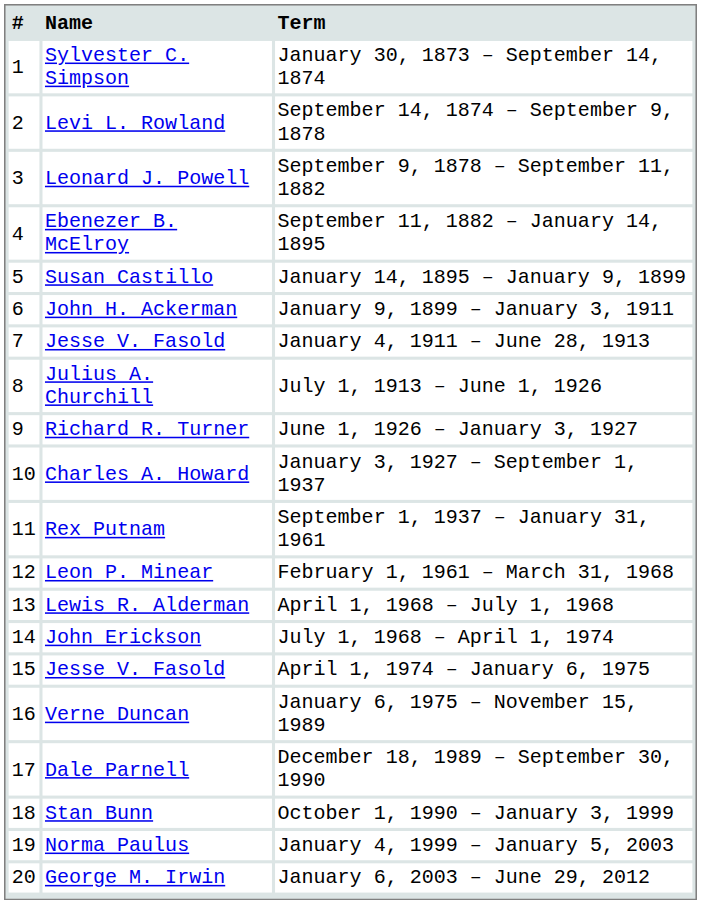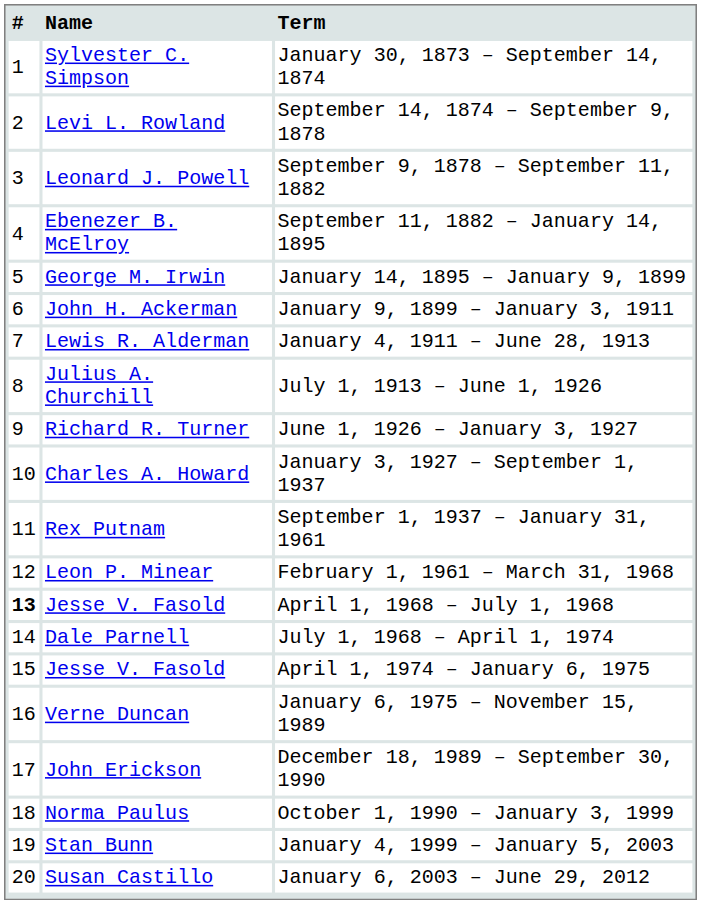 <table style="text-align:left;border-style:solid;border-width:1px;border-color:#808080;background-color:#DCE5E5" cellspacing="2" cellpadding="2"  width="450px">
 <tr>
 <th>#</th>
 <th>Name</th>
 <th>Term</th>
 </tr>
 <tr bgcolor=#FFFFFF>
 <td>1</td>
 <td><a href='#'>Sylvester C. Simpson</a></td>
 <td>January 30, 1873 – September 14, 1874</td>
 </tr>
 <tr bgcolor=#FFFFFF>
 <td>2</td>
 <td><a href='#'>Levi L. Rowland</a></td>
 <td>September 14, 1874 – September 9, 1878</td>
 </tr>
 <tr bgcolor=#FFFFFF>
 <td>3</td>
 <td><a href='#'>Leonard J. Powell</a></td>
 <td>September 9, 1878 – September 11, 1882</td>
 </tr>
 <tr bgcolor=#FFFFFF>
 <td>4</td>
 <td><a href='#'>Ebenezer B. McElroy</a></td>
 <td>September 11, 1882 – January 14, 1895</td>
 </tr>
 <tr bgcolor=#FFFFFF>
 <td>5</td>
-<td><a href='#'>Susan Castillo</a></td>
+<td><a href='#'>George M. Irwin</a></td>
 <td>January 14, 1895 – January 9, 1899</td>
 </tr>
 <tr bgcolor=#FFFFFF>
 <td>6</td>
 <td><a href='#'>John H. Ackerman</a></td>
 <td>January 9, 1899 – January 3, 1911</td>
 </tr>
 <tr bgcolor=#FFFFFF>
 <td>7</td>
-<td><a href='#'>Jesse V. Fasold</a></td>
+<td><a href='#'>Lewis R. Alderman</a></td>
 <td>January 4, 1911 – June 28, 1913</td>
 </tr>
 <tr bgcolor=#FFFFFF>
 <td>8</td>
 <td><a href='#'>Julius A. Churchill</a></td>
 <td>July 1, 1913 – June 1, 1926</td>
 </tr>
 <tr bgcolor=#FFFFFF>
 <td>9</td>
 <td><a href='#'>Richard R. Turner</a></td>
 <td>June 1, 1926 – January 3, 1927</td>
 </tr>
 <tr bgcolor=#FFFFFF>
 <td>10</td>
 <td><a href='#'>Charles A. Howard</a></td>
 <td>January 3, 1927 – September 1, 1937</td>
 </tr>
 <tr bgcolor=#FFFFFF>
 <td>11</td>
 <td><a href='#'>Rex Putnam</a></td>
 <td>September 1, 1937 – January 31, 1961</td>
 </tr>
 <tr bgcolor=#FFFFFF>
 <td>12</td>
 <td><a href='#'>Leon P. Minear</a></td>
 <td>February 1, 1961 – March 31, 1968</td>
 </tr>
 <tr bgcolor=#FFFFFF>
-<td>13</td>
-<td><a href='#'>Lewis R. Alderman</a></td>
+<td><strong>13</strong></td>
+<td><a href='#'>Jesse V. Fasold</a></td>
 <td>April 1, 1968 – July 1, 1968</td>
 </tr>
 <tr bgcolor=#FFFFFF>
 <td>14</td>
-<td><a href='#'>John Erickson</a></td>
+<td><a href='#'>Dale Parnell</a></td>
 <td>July 1, 1968 – April 1, 1974</td>
 </tr>
 <tr bgcolor=#FFFFFF>
 <td>15</td>
 <td><a href='#'>Jesse V. Fasold</a></td>
 <td>April 1, 1974 – January 6, 1975</td>
 </tr>
 <tr bgcolor=#FFFFFF>
 <td>16</td>
 <td><a href='#'>Verne Duncan</a></td>
 <td>January 6, 1975 – November 15, 1989</td>
 </tr>
 <tr bgcolor=#FFFFFF>
 <td>17</td>
-<td><a href='#'>Dale Parnell</a></td>
+<td><a href='#'>John Erickson</a></td>
 <td>December 18, 1989 – September 30, 1990</td>
 </tr>
 <tr bgcolor=#FFFFFF>
 <td>18</td>
-<td><a href='#'>Stan Bunn</a></td>
+<td><a href='#'>Norma Paulus</a></td>
 <td>October 1, 1990 – January 3, 1999</td>
 </tr>
 <tr bgcolor=#FFFFFF>
 <td>19</td>
-<td><a href='#'>Norma Paulus</a></td>
+<td><a href='#'>Stan Bunn</a></td>
 <td>January 4, 1999 – January 5, 2003</td>
 </tr>
 <tr bgcolor=#FFFFFF>
 <td>20</td>
-<td><a href='#'>George M. Irwin</a></td>
+<td><a href='#'>Susan Castillo</a></td>
 <td>January 6, 2003 – June 29, 2012</td>
 </tr>
 <tr bgcolor=#DDEEFF>
 </tr>
 </table>
